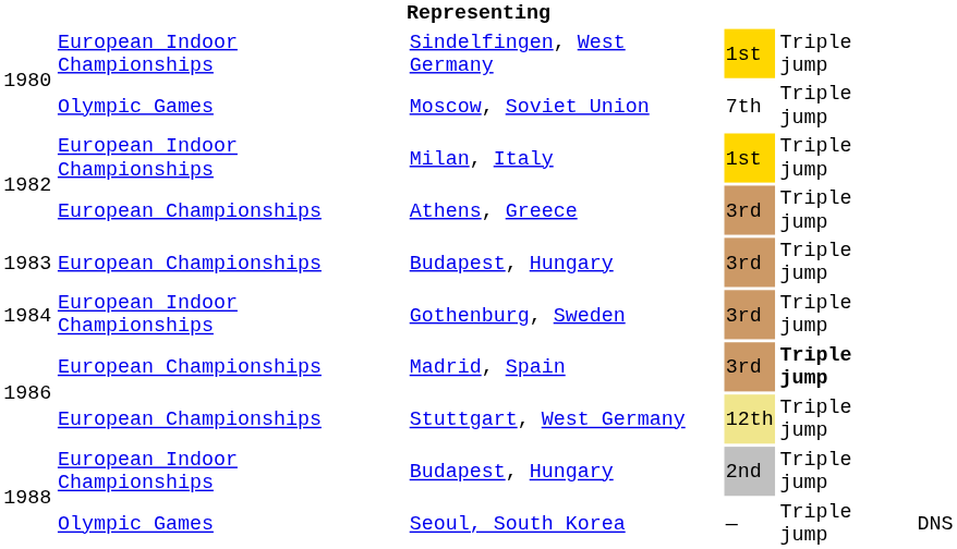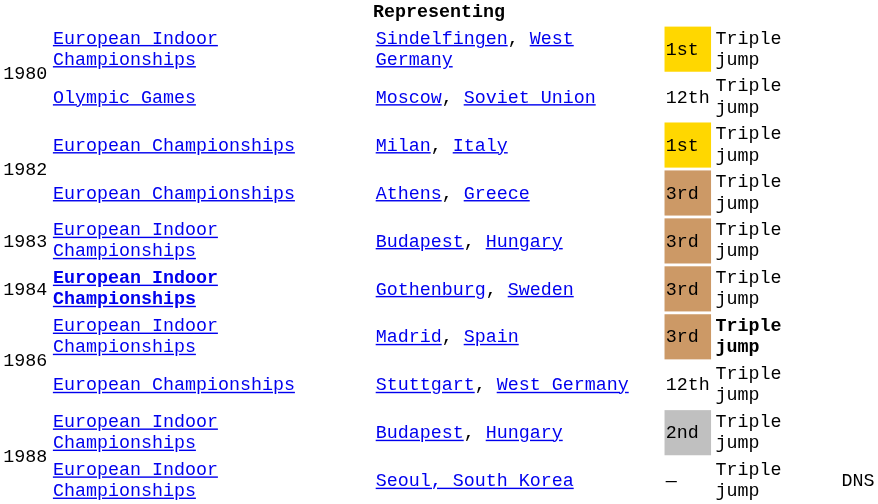 <table>
 <tr>
 <th colspan="6">Representing </th>
 </tr>
 <tr>
 <td rowspan=2>1980</td>
 <td><a href='#'>European Indoor Championships</a></td>
 <td><a href='#'>Sindelfingen</a>, <a href='#'>West Germany</a></td>
 <td bgcolor="gold">1st</td>
 <td>Triple jump</td>
 <td></td>
 </tr>
 <tr>
 <td><a href='#'>Olympic Games</a></td>
 <td><a href='#'>Moscow</a>, <a href='#'>Soviet Union</a></td>
-<td>7th</td>
+<td>12th</td>
 <td>Triple jump</td>
 <td></td>
 </tr>
 <tr>
 <td rowspan=2>1982</td>
-<td><a href='#'>European Indoor Championships</a></td>
+<td><a href='#'>European Championships</a></td>
 <td><a href='#'>Milan</a>, <a href='#'>Italy</a></td>
 <td bgcolor="gold">1st</td>
 <td>Triple jump</td>
 <td></td>
 </tr>
 <tr>
 <td><a href='#'>European Championships</a></td>
 <td><a href='#'>Athens</a>, <a href='#'>Greece</a></td>
 <td bgcolor="cc9966">3rd</td>
 <td>Triple jump</td>
 <td></td>
 </tr>
 <tr>
 <td>1983</td>
-<td><a href='#'>European Championships</a></td>
+<td><a href='#'>European Indoor Championships</a></td>
 <td><a href='#'>Budapest</a>, <a href='#'>Hungary</a></td>
 <td bgcolor="cc9966">3rd</td>
 <td>Triple jump</td>
 <td></td>
 </tr>
 <tr>
 <td>1984</td>
-<td><a href='#'>European Indoor Championships</a></td>
+<td><strong><a href='#'>European Indoor Championships</a></strong></td>
 <td><a href='#'>Gothenburg</a>, <a href='#'>Sweden</a></td>
 <td bgcolor="cc9966">3rd</td>
 <td>Triple jump</td>
 <td></td>
 </tr>
 <tr>
 <td rowspan=2>1986</td>
-<td><a href='#'>European Championships</a></td>
+<td><a href='#'>European Indoor Championships</a></td>
 <td><a href='#'>Madrid</a>, <a href='#'>Spain</a></td>
 <td bgcolor="cc9966">3rd</td>
 <td><strong>Triple jump</strong></td>
 <td></td>
 </tr>
 <tr>
 <td><a href='#'>European Championships</a></td>
 <td><a href='#'>Stuttgart</a>, <a href='#'>West Germany</a></td>
-<td style="background: khaki;">12th</td>
+<td>12th</td>
 <td>Triple jump</td>
 <td></td>
 </tr>
 <tr>
 <td rowspan=2>1988</td>
 <td><a href='#'>European Indoor Championships</a></td>
 <td><a href='#'>Budapest</a>, <a href='#'>Hungary</a></td>
 <td bgcolor="silver">2nd</td>
 <td>Triple jump</td>
 <td></td>
 </tr>
 <tr>
-<td><a href='#'>Olympic Games</a></td>
+<td><a href='#'>European Indoor Championships</a></td>
 <td><a href='#'>Seoul, South Korea</a></td>
 <td>—</td>
 <td>Triple jump</td>
 <td>DNS</td>
 </tr>
 </table>
